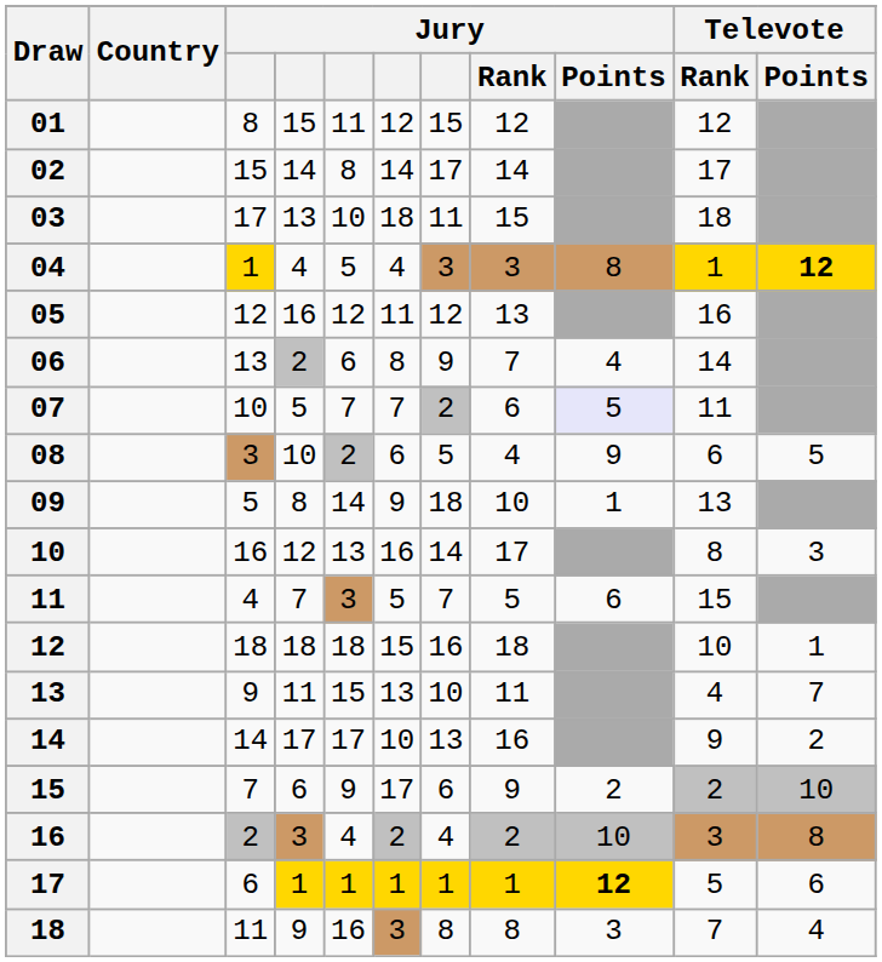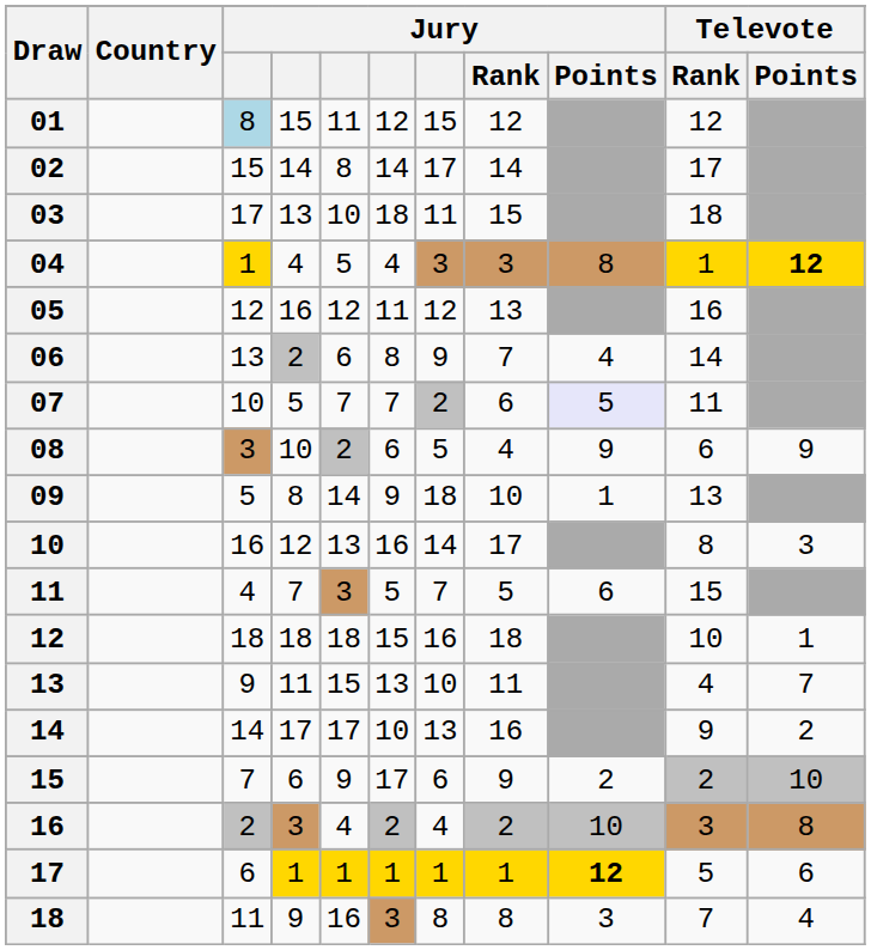 <table class="sortable wikitable collapsible plainrowheaders" style="text-align:center;">
 <tr>
 </tr>
 <tr>
 <th scope="col" rowspan="2">Draw</th>
 <th scope="col" rowspan="2">Country</th>
 <th scope="col" colspan="7">Jury</th>
 <th scope="col" colspan="2">Televote</th>
 </tr>
 <tr>
 <th scope="col"><small></small></th>
 <th scope="col"><small></small></th>
 <th scope="col"><small></small></th>
 <th scope="col"><small></small></th>
 <th scope="col"><small></small></th>
 <th scope="col">Rank</th>
 <th scope="col">Points</th>
 <th scope="col">Rank</th>
 <th scope="col">Points</th>
 </tr>
 <tr>
 <th scope="row" style="text-align:center;">01</th>
 <td style="text-align:left;"></td>
-<td>8</td>
+<td style="background: lightblue;">8</td>
 <td>15</td>
 <td>11</td>
 <td>12</td>
 <td>15</td>
 <td>12</td>
 <td style="background:#AAAAAA;"></td>
 <td>12</td>
 <td style="background:#AAAAAA;"></td>
 </tr>
 <tr>
 <th scope="row" style="text-align:center;">02</th>
 <td style="text-align:left;"></td>
 <td>15</td>
 <td>14</td>
 <td>8</td>
 <td>14</td>
 <td>17</td>
 <td>14</td>
 <td style="background:#AAAAAA;"></td>
 <td>17</td>
 <td style="background:#AAAAAA;"></td>
 </tr>
 <tr>
 <th scope="row" style="text-align:center;">03</th>
 <td style="text-align:left;"></td>
 <td>17</td>
 <td>13</td>
 <td>10</td>
 <td>18</td>
 <td>11</td>
 <td>15</td>
 <td style="background:#AAAAAA;"></td>
 <td>18</td>
 <td style="background:#AAAAAA;"></td>
 </tr>
 <tr>
 <th scope="row" style="text-align:center;">04</th>
 <td style="text-align:left;"></td>
 <td style="background:gold;">1</td>
 <td>4</td>
 <td>5</td>
 <td>4</td>
 <td style="background:#CC9966;">3</td>
 <td style="background:#CC9966;">3</td>
 <td style="background:#CC9966;">8</td>
 <td style="background:gold;">1</td>
 <td style="background:gold;"><strong>12</strong></td>
 </tr>
 <tr>
 <th scope="row" style="text-align:center;">05</th>
 <td style="text-align:left;"></td>
 <td>12</td>
 <td>16</td>
 <td>12</td>
 <td>11</td>
 <td>12</td>
 <td>13</td>
 <td style="background:#AAAAAA;"></td>
 <td>16</td>
 <td style="background:#AAAAAA;"></td>
 </tr>
 <tr>
 <th scope="row" style="text-align:center;">06</th>
 <td style="text-align:left;"></td>
 <td>13</td>
 <td style="background:silver;">2</td>
 <td>6</td>
 <td>8</td>
 <td>9</td>
 <td>7</td>
 <td>4</td>
 <td>14</td>
 <td style="background:#AAAAAA;"></td>
 </tr>
 <tr>
 <th scope="row" style="text-align:center;">07</th>
 <td style="text-align:left;"></td>
 <td>10</td>
 <td>5</td>
 <td>7</td>
 <td>7</td>
 <td style="background:silver;">2</td>
 <td>6</td>
 <td style="background: lavender;">5</td>
 <td>11</td>
 <td style="background:#AAAAAA;"></td>
 </tr>
 <tr>
 <th scope="row" style="text-align:center;">08</th>
 <td style="text-align:left;"></td>
 <td style="background:#CC9966;">3</td>
 <td>10</td>
 <td style="background:silver;">2</td>
 <td>6</td>
 <td>5</td>
 <td>4</td>
 <td>9</td>
 <td>6</td>
-<td>5</td>
+<td>9</td>
 </tr>
 <tr>
 <th scope="row" style="text-align:center;">09</th>
 <td style="text-align:left;"></td>
 <td>5</td>
 <td>8</td>
 <td>14</td>
 <td>9</td>
 <td>18</td>
 <td>10</td>
 <td>1</td>
 <td>13</td>
 <td style="background:#AAAAAA;"></td>
 </tr>
 <tr>
 <th scope="row" style="text-align:center;">10</th>
 <td style="text-align:left;"></td>
 <td>16</td>
 <td>12</td>
 <td>13</td>
 <td>16</td>
 <td>14</td>
 <td>17</td>
 <td style="background:#AAAAAA;"></td>
 <td>8</td>
 <td>3</td>
 </tr>
 <tr>
 <th scope="row" style="text-align:center;">11</th>
 <td style="text-align:left;"></td>
 <td>4</td>
 <td>7</td>
 <td style="background:#CC9966;">3</td>
 <td>5</td>
 <td>7</td>
 <td>5</td>
 <td>6</td>
 <td>15</td>
 <td style="background:#AAAAAA;"></td>
 </tr>
 <tr>
 <th scope="row" style="text-align:center;">12</th>
 <td style="text-align:left;"></td>
 <td>18</td>
 <td>18</td>
 <td>18</td>
 <td>15</td>
 <td>16</td>
 <td>18</td>
 <td style="background:#AAAAAA;"></td>
 <td>10</td>
 <td>1</td>
 </tr>
 <tr>
 <th scope="row" style="text-align:center;">13</th>
 <td style="text-align:left;"></td>
 <td>9</td>
 <td>11</td>
 <td>15</td>
 <td>13</td>
 <td>10</td>
 <td>11</td>
 <td style="background:#AAAAAA;"></td>
 <td>4</td>
 <td>7</td>
 </tr>
 <tr>
 <th scope="row" style="text-align:center;">14</th>
 <td style="text-align:left;"></td>
 <td>14</td>
 <td>17</td>
 <td>17</td>
 <td>10</td>
 <td>13</td>
 <td>16</td>
 <td style="background:#AAAAAA;"></td>
 <td>9</td>
 <td>2</td>
 </tr>
 <tr>
 <th scope="row" style="text-align:center;">15</th>
 <td style="text-align:left;"></td>
 <td>7</td>
 <td>6</td>
 <td>9</td>
 <td>17</td>
 <td>6</td>
 <td>9</td>
 <td>2</td>
 <td style="background:silver;">2</td>
 <td style="background:silver;">10</td>
 </tr>
 <tr>
 <th scope="row" style="text-align:center;">16</th>
 <td style="text-align:left;"></td>
 <td style="background:silver;">2</td>
 <td style="background:#CC9966;">3</td>
 <td>4</td>
 <td style="background:silver;">2</td>
 <td>4</td>
 <td style="background:silver;">2</td>
 <td style="background:silver;">10</td>
 <td style="background:#CC9966;">3</td>
 <td style="background:#CC9966;">8</td>
 </tr>
 <tr>
 <th scope="row" style="text-align:center;">17</th>
 <td style="text-align:left;"></td>
 <td>6</td>
 <td style="background:gold;">1</td>
 <td style="background:gold;">1</td>
 <td style="background:gold;">1</td>
 <td style="background:gold;">1</td>
 <td style="background:gold;">1</td>
 <td style="background:gold;"><strong>12</strong></td>
 <td>5</td>
 <td>6</td>
 </tr>
 <tr>
 <th scope="row" style="text-align:center;">18</th>
 <td style="text-align:left;"></td>
 <td>11</td>
 <td>9</td>
 <td>16</td>
 <td style="background:#CC9966;">3</td>
 <td>8</td>
 <td>8</td>
 <td>3</td>
 <td>7</td>
 <td>4</td>
 </tr>
 </table>
